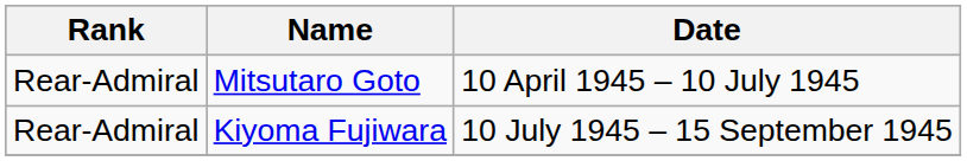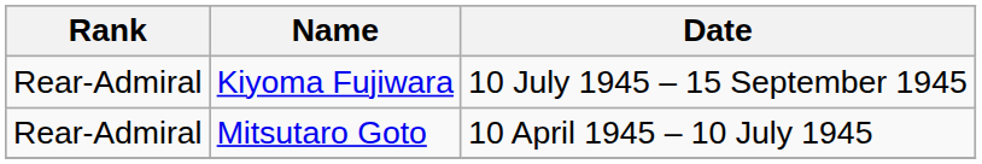 <table class=wikitable>
 <tr>
 <th>Rank</th>
 <th>Name</th>
 <th>Date</th>
 </tr>
 <tr>
 <td>Rear-Admiral</td>
+<td><a href='#'>Kiyoma Fujiwara</a></td>
+<td>10 July 1945 – 15 September 1945</td>
+</tr>
+<tr>
+<td>Rear-Admiral</td>
 <td><a href='#'>Mitsutaro Goto</a></td>
 <td>10 April 1945 – 10 July 1945</td>
 </tr>
 <tr>
-<td>Rear-Admiral</td>
-<td><a href='#'>Kiyoma Fujiwara</a></td>
-<td>10 July 1945 – 15 September 1945</td>
-</tr>
-<tr>
 </tr>
 </table>
